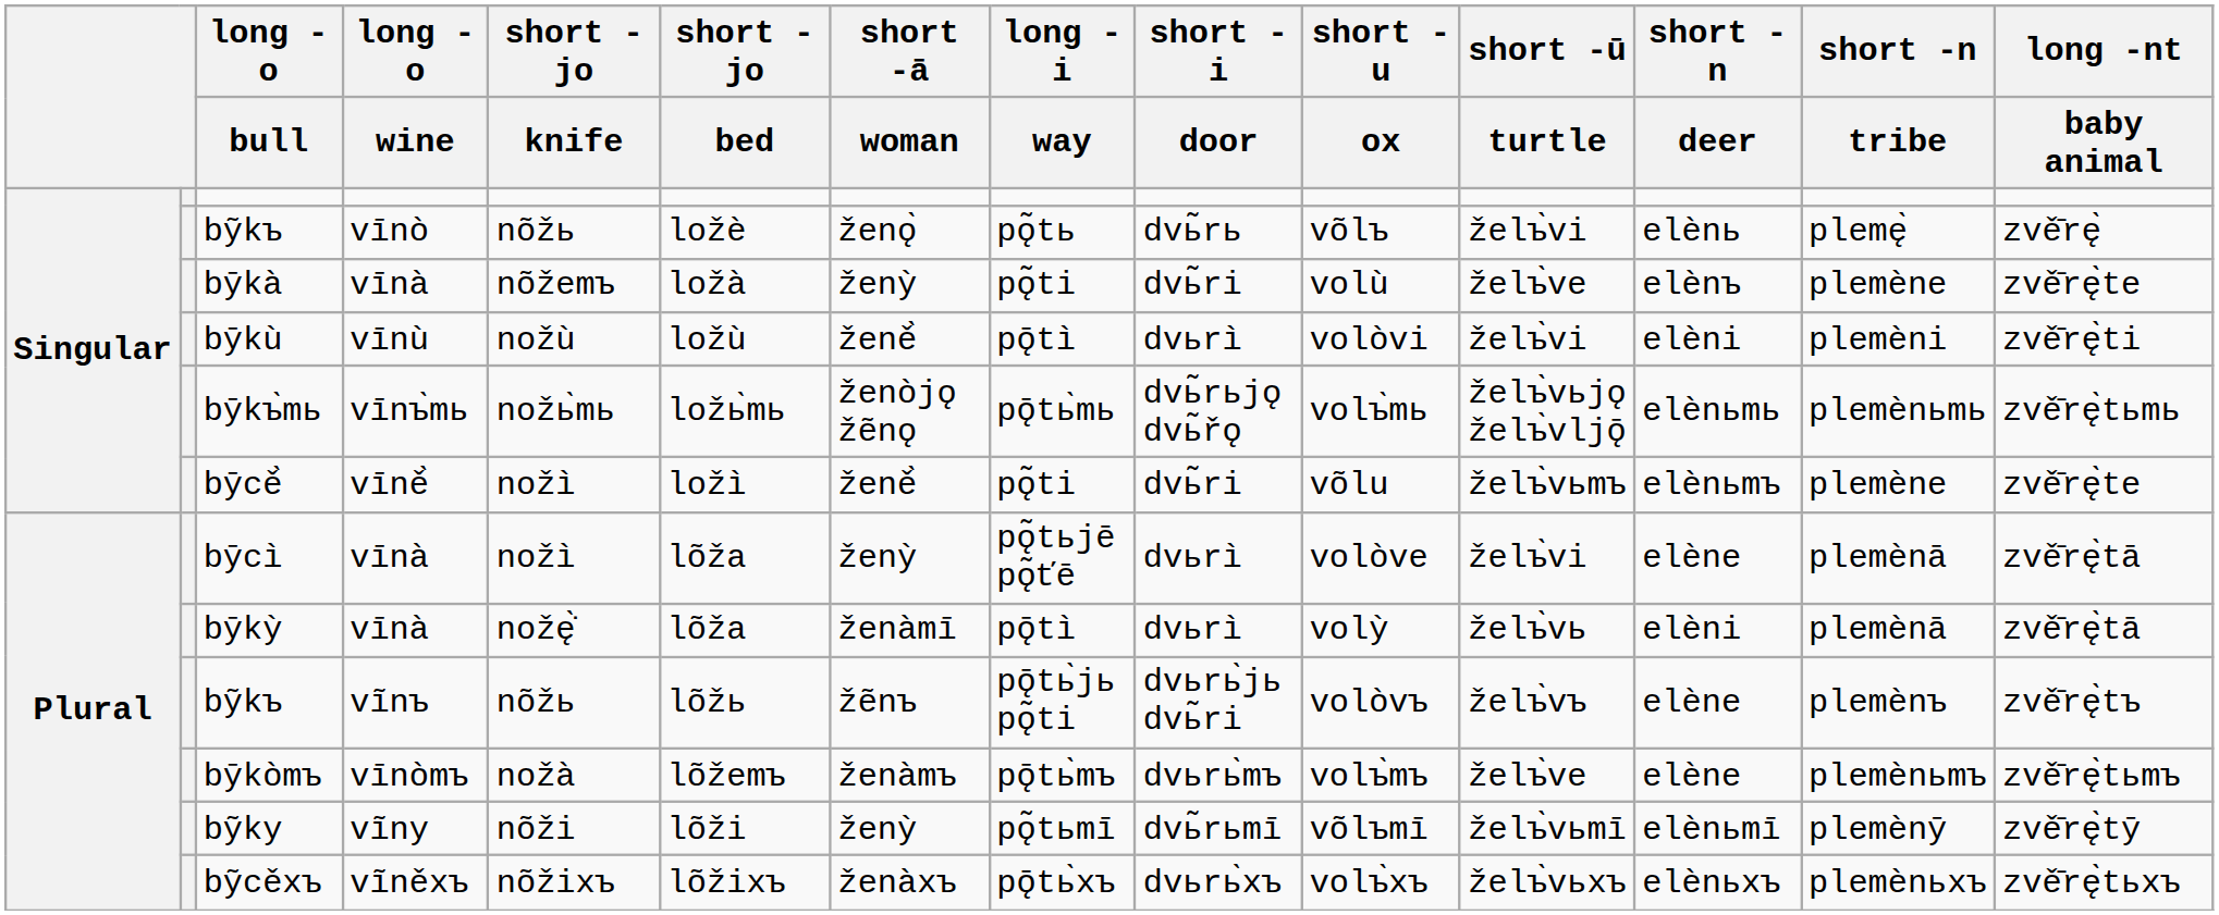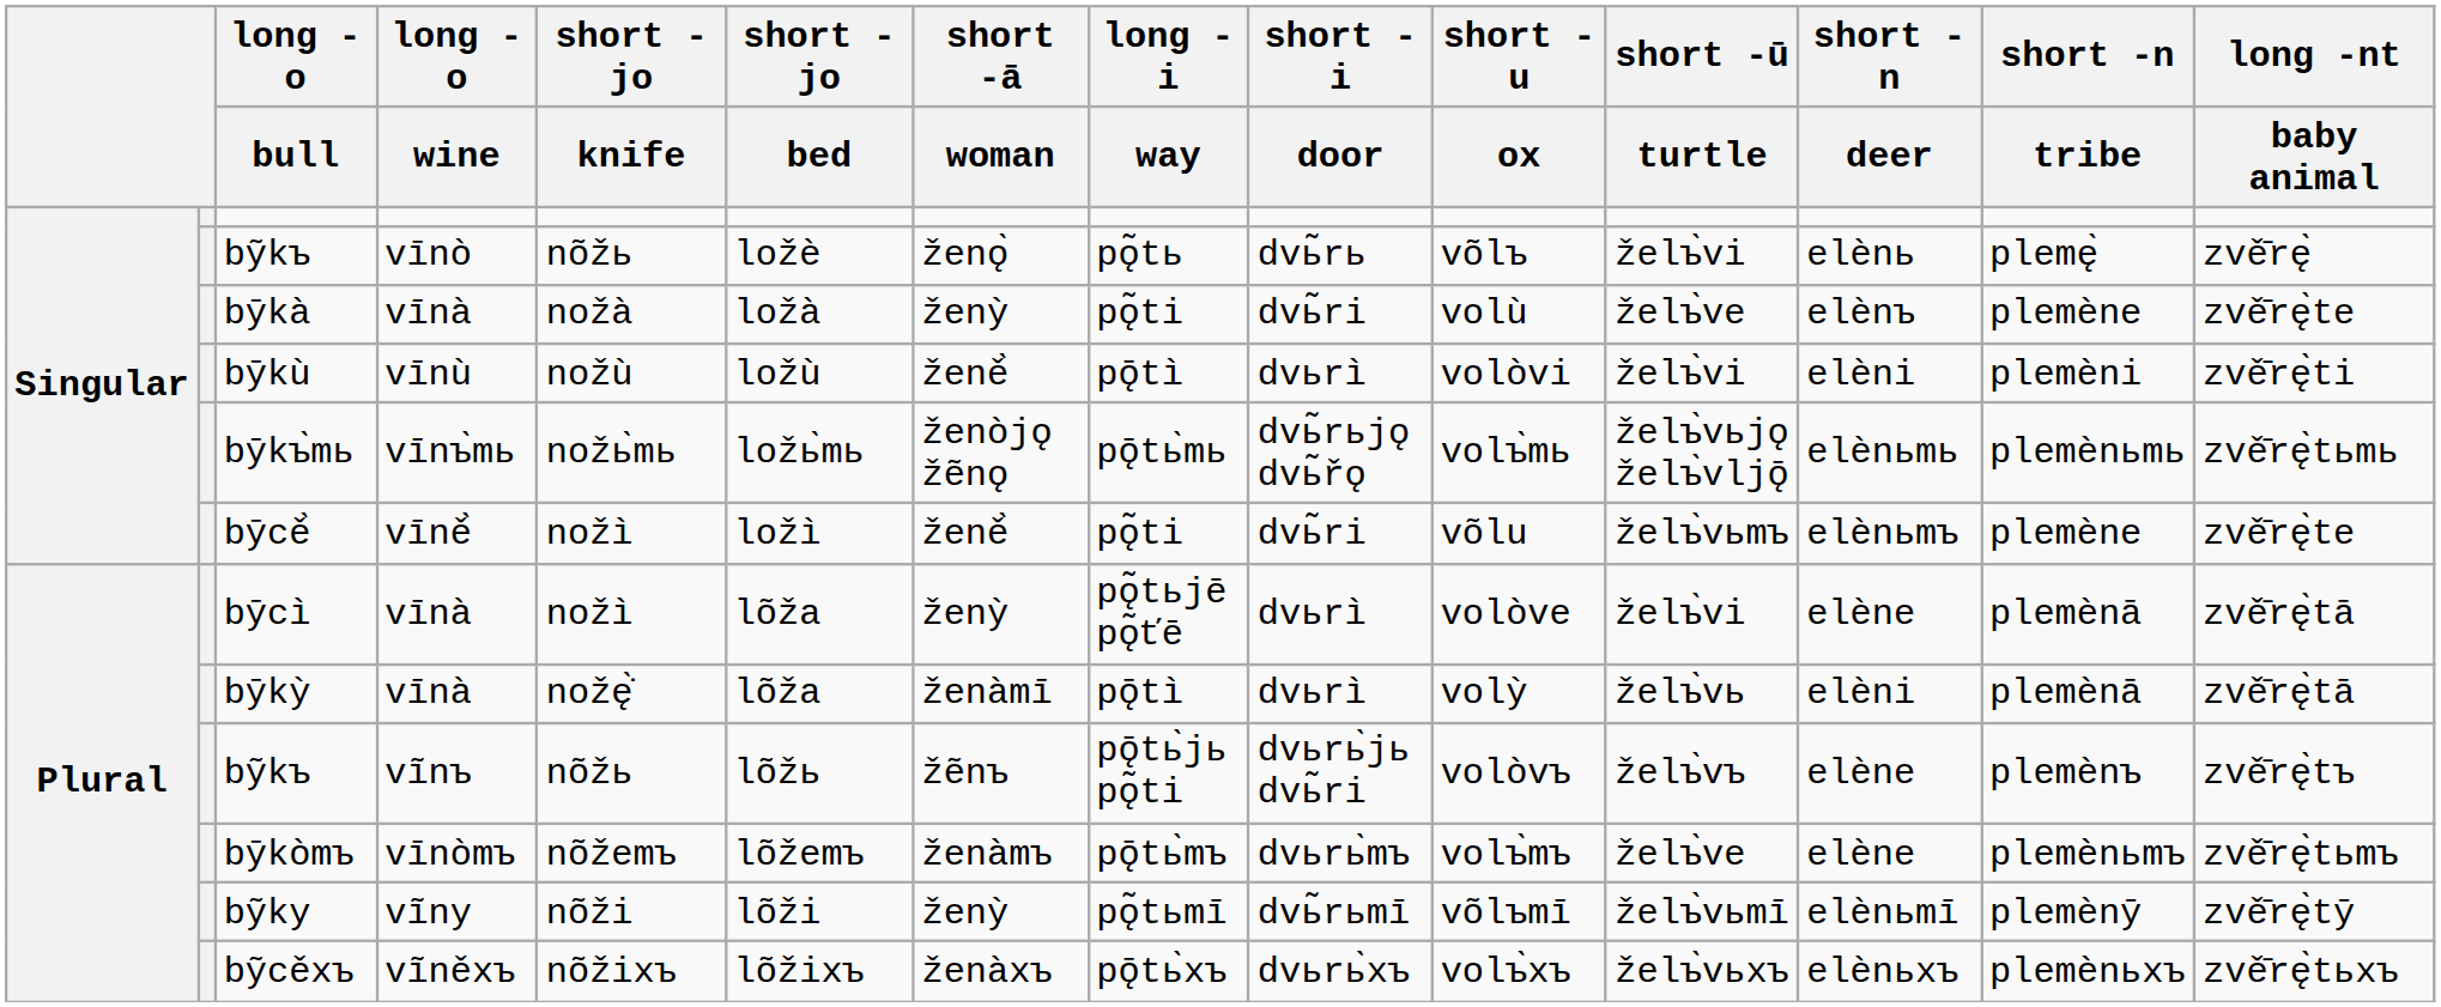 <table class="wikitable">
 <tr>
 <th rowspan=2 colspan=2></th>
 <th> long -o</th>
 <th> long -o</th>
 <th> short -jo</th>
 <th> short -jo</th>
 <th> short -ā</th>
 <th> long -i</th>
 <th> short -i</th>
 <th> short -u</th>
 <th> short -ū</th>
 <th> short -n</th>
 <th> short -n</th>
 <th> long -nt</th>
 </tr>
 <tr>
 <th>bull</th>
 <th>wine</th>
 <th>knife</th>
 <th>bed</th>
 <th>woman</th>
 <th>way</th>
 <th>door</th>
 <th>ox</th>
 <th>turtle</th>
 <th>deer</th>
 <th>tribe</th>
 <th>baby animal</th>
 </tr>
 <tr>
 <th rowspan=6>Singular</th>
 <th></th>
 <td></td>
 <td></td>
 <td></td>
 <td></td>
 <td></td>
 <td></td>
 <td></td>
 <td></td>
 <td></td>
 <td></td>
 <td></td>
 <td></td>
 </tr>
 <tr>
 <th></th>
 <td>bỹkъ</td>
 <td>vīnò</td>
 <td>nõžь</td>
 <td>ložè</td>
 <td>ženǫ̀</td>
 <td>pǫ̃tь</td>
 <td>dvь̃rь</td>
 <td>võlъ</td>
 <td>želъ̀vi</td>
 <td>elènь</td>
 <td>plemę̀</td>
 <td>zvě̄rę̀</td>
 </tr>
 <tr>
 <th></th>
 <td>bȳkà</td>
 <td>vīnà</td>
-<td>nõžemъ</td>
+<td>nožà</td>
 <td>ložà</td>
 <td>ženỳ</td>
 <td>pǫ̃ti</td>
 <td>dvь̃ri</td>
 <td>volù</td>
 <td>želъ̀ve</td>
 <td>elènъ</td>
 <td>plemène</td>
 <td>zvě̄rę̀te</td>
 </tr>
 <tr>
 <th></th>
 <td>bȳkù</td>
 <td>vīnù</td>
 <td>nožù</td>
 <td>ložù</td>
 <td>ženě̀</td>
 <td>pǭtì</td>
 <td>dvьrì</td>
 <td>volòvi</td>
 <td>želъ̀vi</td>
 <td>elèni</td>
 <td>plemèni</td>
 <td>zvě̄rę̀ti</td>
 </tr>
 <tr>
 <th></th>
 <td>bȳkъ̀mь</td>
 <td>vīnъ̀mь</td>
 <td>nožь̀mь</td>
 <td>ložь̀mь</td>
 <td>ženòjǫ<br>žẽnǫ</td>
 <td>pǭtь̀mь</td>
 <td>dvь̃rьjǫ<br>dvь̃řǫ</td>
 <td>volъ̀mь</td>
 <td>želъ̀vьjǫ<br>želъ̀vljǭ</td>
 <td>elènьmь</td>
 <td>plemènьmь</td>
 <td>zvě̄rę̀tьmь</td>
 </tr>
 <tr>
 <th></th>
 <td>bȳcě̀</td>
 <td>vīně̀</td>
 <td>nožì</td>
 <td>ložì</td>
 <td>ženě̀</td>
 <td>pǫ̃ti</td>
 <td>dvь̃ri</td>
 <td>võlu</td>
 <td>želъ̀vьmъ</td>
 <td>elènьmъ</td>
 <td>plemène</td>
 <td>zvě̄rę̀te</td>
 </tr>
 <tr>
 <th rowspan=6>Plural</th>
 <th></th>
 <td>bȳcì</td>
 <td>vīnà</td>
 <td>nožì</td>
 <td>lõža</td>
 <td>ženỳ</td>
 <td>pǫ̃tьjē<br>pǫ̃ťē</td>
 <td>dvьrì</td>
 <td>volòve</td>
 <td>želъ̀vi</td>
 <td>elène</td>
 <td>plemènā</td>
 <td>zvě̄rę̀tā</td>
 </tr>
 <tr>
 <th></th>
 <td>bȳkỳ</td>
 <td>vīnà</td>
 <td>nožę̇̀</td>
 <td>lõža</td>
 <td>ženàmī</td>
 <td>pǭtì</td>
 <td>dvьrì</td>
 <td>volỳ</td>
 <td>želъ̀vь</td>
 <td>elèni</td>
 <td>plemènā</td>
 <td>zvě̄rę̀tā</td>
 </tr>
 <tr>
 <th></th>
 <td>bỹkъ</td>
 <td>vĩnъ</td>
 <td>nõžь</td>
 <td>lõžь</td>
 <td>žẽnъ</td>
 <td>pǭtь̀jь <br>pǫ̃ti</td>
 <td>dvьrь̀jь <br>dvь̃ri</td>
 <td>volòvъ</td>
 <td>želъ̀vъ</td>
 <td>elène</td>
 <td>plemènъ</td>
 <td>zvě̄rę̀tъ</td>
 </tr>
 <tr>
 <th></th>
 <td>bȳkòmъ</td>
 <td>vīnòmъ</td>
-<td>nožà</td>
+<td>nõžemъ</td>
 <td>lõžemъ</td>
 <td>ženàmъ</td>
 <td>pǭtь̀mъ</td>
 <td>dvьrь̀mъ</td>
 <td>volъ̀mъ</td>
 <td>želъ̀ve</td>
 <td>elène</td>
 <td>plemènьmъ</td>
 <td>zvě̄rę̀tьmъ</td>
 </tr>
 <tr>
 <th></th>
 <td>bỹky</td>
 <td>vĩny</td>
 <td>nõži</td>
 <td>lõži</td>
 <td>ženỳ</td>
 <td>pǫ̃tьmī</td>
 <td>dvь̃rьmī</td>
 <td>võlъmī</td>
 <td>želъ̀vьmī</td>
 <td>elènьmī</td>
 <td>plemènȳ</td>
 <td>zvě̄rę̀tȳ</td>
 </tr>
 <tr>
 <th></th>
 <td>bỹcěxъ</td>
 <td>vĩněxъ</td>
 <td>nõžixъ</td>
 <td>lõžixъ</td>
 <td>ženàxъ</td>
 <td>pǭtь̀xъ</td>
 <td>dvьrь̀xъ</td>
 <td>volъ̀xъ</td>
 <td>želъ̀vьxъ</td>
 <td>elènьxъ</td>
 <td>plemènьxъ</td>
 <td>zvě̄rę̀tьxъ</td>
 </tr>
 <tr>
 </tr>
 </table>
